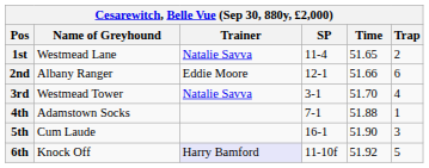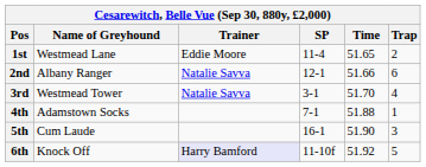 <table class="wikitable">
 <tr>
 <th colspan="6"><a href='#'>Cesarewitch</a>, <a href='#'>Belle Vue</a> (Sep 30, 880y, £2,000)</th>
 </tr>
 <tr>
 <th width=30>Pos</th>
 <th width=180>Name of Greyhound</th>
 <th width=150>Trainer</th>
 <th width=50>SP</th>
 <th width=50>Time</th>
 <th width=30>Trap</th>
 </tr>
 <tr>
 <th>1st</th>
 <td>Westmead Lane</td>
-<td><a href='#'>Natalie Savva</a></td>
+<td>Eddie Moore</td>
 <td>11-4</td>
 <td>51.65</td>
 <td>2</td>
 </tr>
 <tr>
 <th>2nd</th>
 <td>Albany Ranger</td>
-<td>Eddie Moore</td>
+<td><a href='#'>Natalie Savva</a></td>
 <td>12-1</td>
 <td>51.66</td>
 <td>6</td>
 </tr>
 <tr>
 <th>3rd</th>
 <td>Westmead Tower</td>
 <td><a href='#'>Natalie Savva</a></td>
 <td>3-1</td>
 <td>51.70</td>
 <td>4</td>
 </tr>
 <tr>
 <th>4th</th>
 <td>Adamstown Socks</td>
 <td></td>
 <td>7-1</td>
 <td>51.88</td>
 <td>1</td>
 </tr>
 <tr>
 <th>5th</th>
 <td>Cum Laude</td>
 <td></td>
 <td>16-1</td>
 <td>51.90</td>
 <td>3</td>
 </tr>
 <tr>
 <th>6th</th>
 <td>Knock Off</td>
 <td style="background: lavender;">Harry Bamford</td>
 <td>11-10f</td>
 <td>51.92</td>
 <td>5</td>
 </tr>
 </table>
